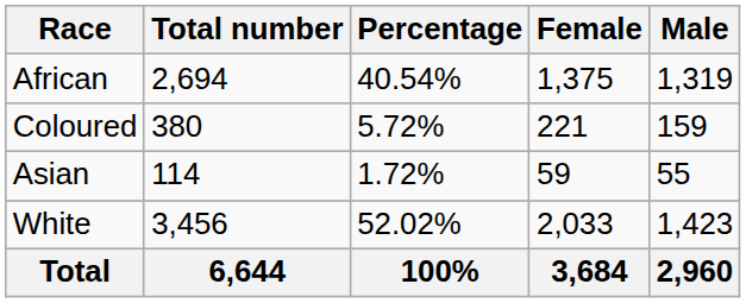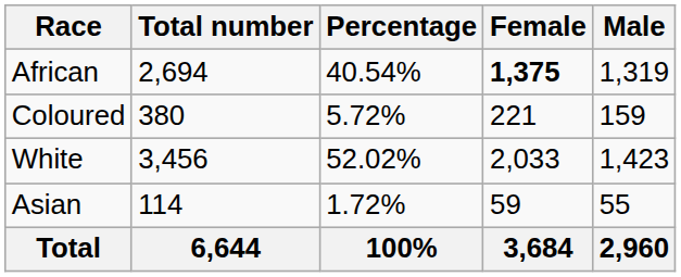 <table class="wikitable sortable">
 <tr>
 <th>Race</th>
 <th>Total number</th>
 <th>Percentage</th>
 <th>Female</th>
 <th>Male</th>
 </tr>
 <tr>
 <td>African</td>
 <td>2,694</td>
 <td>40.54%</td>
-<td>1,375</td>
+<td><strong>1,375</strong></td>
 <td>1,319</td>
 </tr>
 <tr>
 <td>Coloured</td>
 <td>380</td>
 <td>5.72%</td>
 <td>221</td>
 <td>159</td>
 </tr>
 <tr>
+<td>White</td>
+<td>3,456</td>
+<td>52.02%</td>
+<td>2,033</td>
+<td>1,423</td>
+</tr>
+<tr>
 <td>Asian</td>
 <td>114</td>
 <td>1.72%</td>
 <td>59</td>
 <td>55</td>
-</tr>
-<tr>
-<td>White</td>
-<td>3,456</td>
-<td>52.02%</td>
-<td>2,033</td>
-<td>1,423</td>
 </tr>
 <tr>
 <th>Total</th>
 <th>6,644</th>
 <th>100%</th>
 <th>3,684</th>
 <th>2,960</th>
 </tr>
 </table>
